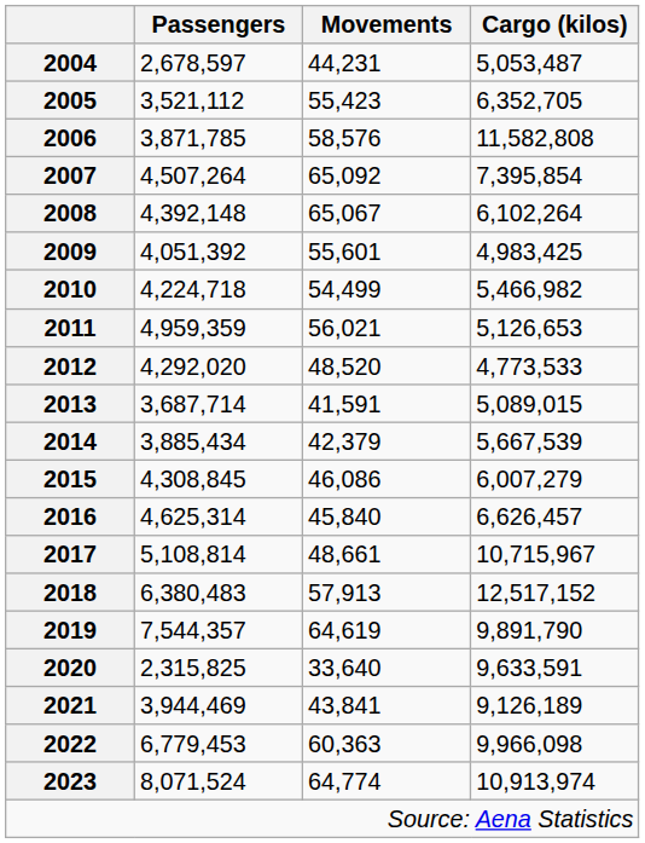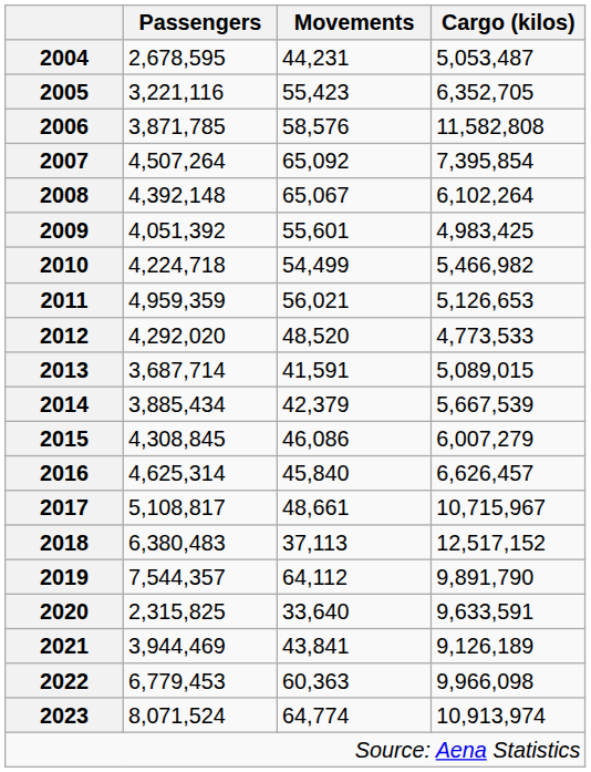 <table class="wikitable sortable" style="font-size: 95%">
 <tr>
 <th style="width:75px"></th>
 <th style="width:100px">Passengers</th>
 <th style="width:100px">Movements</th>
 <th style="width:100px">Cargo (kilos)</th>
 </tr>
 <tr>
 <th>2004</th>
-<td>2,678,597</td>
+<td>2,678,595</td>
 <td>44,231</td>
 <td>5,053,487</td>
 </tr>
 <tr>
 <th>2005</th>
-<td>3,521,112</td>
+<td>3,221,116</td>
 <td>55,423</td>
 <td>6,352,705</td>
 </tr>
 <tr>
 <th>2006</th>
 <td>3,871,785</td>
 <td>58,576</td>
 <td>11,582,808</td>
 </tr>
 <tr>
 <th>2007</th>
 <td>4,507,264</td>
 <td>65,092</td>
 <td>7,395,854</td>
 </tr>
 <tr>
 <th>2008</th>
 <td>4,392,148</td>
 <td>65,067</td>
 <td>6,102,264</td>
 </tr>
 <tr>
 <th>2009</th>
 <td>4,051,392</td>
 <td>55,601</td>
 <td>4,983,425</td>
 </tr>
 <tr>
 <th>2010</th>
 <td>4,224,718</td>
 <td>54,499</td>
 <td>5,466,982</td>
 </tr>
 <tr>
 <th>2011</th>
 <td>4,959,359</td>
 <td>56,021</td>
 <td>5,126,653</td>
 </tr>
 <tr>
 <th>2012</th>
 <td>4,292,020</td>
 <td>48,520</td>
 <td>4,773,533</td>
 </tr>
 <tr>
 <th>2013</th>
 <td>3,687,714</td>
 <td>41,591</td>
 <td>5,089,015</td>
 </tr>
 <tr>
 <th>2014</th>
 <td>3,885,434</td>
 <td>42,379</td>
 <td>5,667,539</td>
 </tr>
 <tr>
 <th>2015</th>
 <td>4,308,845</td>
 <td>46,086</td>
 <td>6,007,279</td>
 </tr>
 <tr>
 <th>2016</th>
 <td>4,625,314</td>
 <td>45,840</td>
 <td>6,626,457</td>
 </tr>
 <tr>
 <th>2017</th>
-<td>5,108,814</td>
+<td>5,108,817</td>
 <td>48,661</td>
 <td>10,715,967</td>
 </tr>
 <tr>
 <th>2018</th>
 <td>6,380,483</td>
-<td>57,913</td>
+<td>37,113</td>
 <td>12,517,152</td>
 </tr>
 <tr>
 <th>2019</th>
 <td>7,544,357</td>
-<td>64,619</td>
+<td>64,112</td>
 <td>9,891,790</td>
 </tr>
 <tr>
 <th>2020</th>
 <td>2,315,825</td>
 <td>33,640</td>
 <td>9,633,591</td>
 </tr>
 <tr>
 <th>2021</th>
 <td>3,944,469</td>
 <td>43,841</td>
 <td>9,126,189</td>
 </tr>
 <tr>
 <th>2022</th>
 <td>6,779,453</td>
 <td>60,363</td>
 <td>9,966,098</td>
 </tr>
 <tr>
 <th>2023</th>
 <td>8,071,524</td>
 <td>64,774</td>
 <td>10,913,974</td>
 </tr>
 <tr>
 <td colspan="4" style="text-align:right;"><em>Source: <a href='#'>Aena</a> Statistics</em></td>
 </tr>
 </table>
